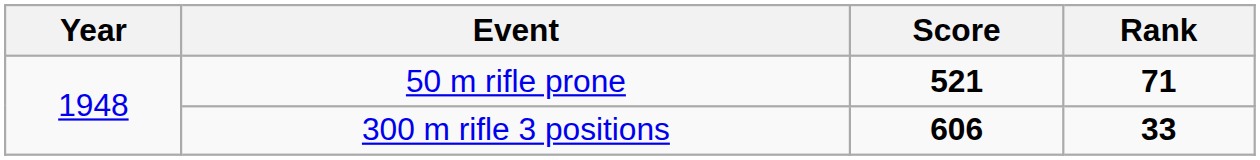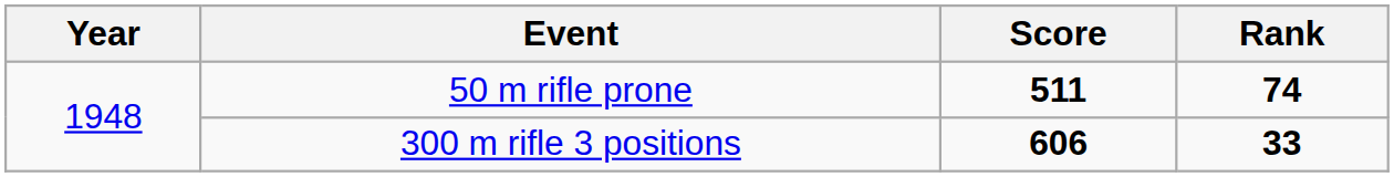 <table class="wikitable sortable" width=45% style="font-size:90%; text-align:center;">
 <tr>
 <th>Year</th>
 <th>Event</th>
 <th>Score</th>
 <th>Rank</th>
 </tr>
 <tr>
 <td rowspan=2 align="center"><a href='#'>1948</a></td>
 <td align=center><a href='#'>50 m rifle prone</a></td>
-<td><strong>521</strong></td>
-<td><strong>71</strong></td>
+<td><strong>511</strong></td>
+<td><strong>74</strong></td>
 </tr>
 <tr>
 <td align=center><a href='#'>300 m rifle 3 positions</a></td>
 <td><strong>606</strong></td>
 <td><strong>33</strong></td>
 </tr>
 </table>
